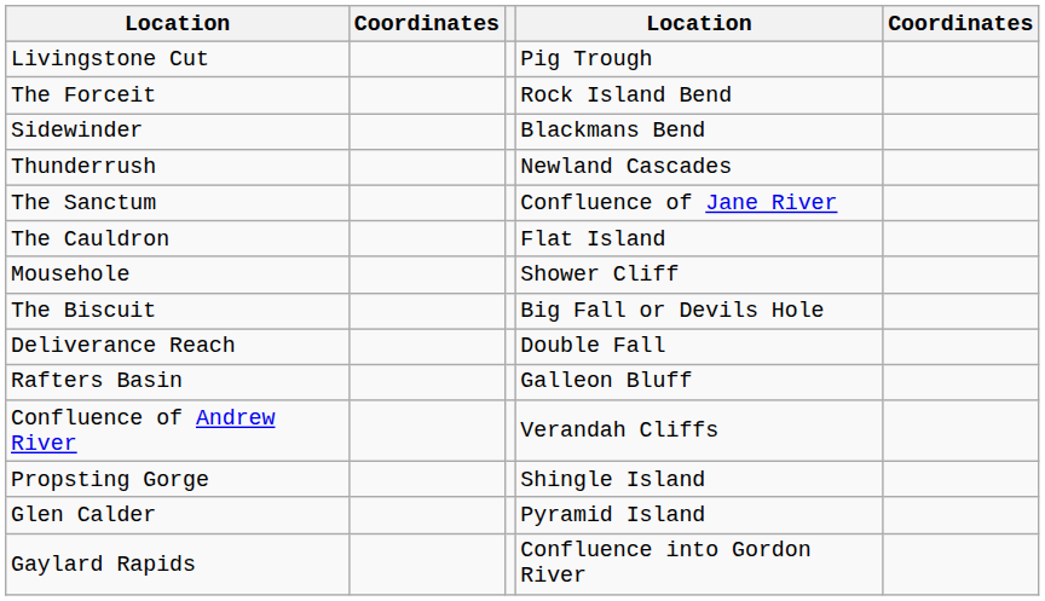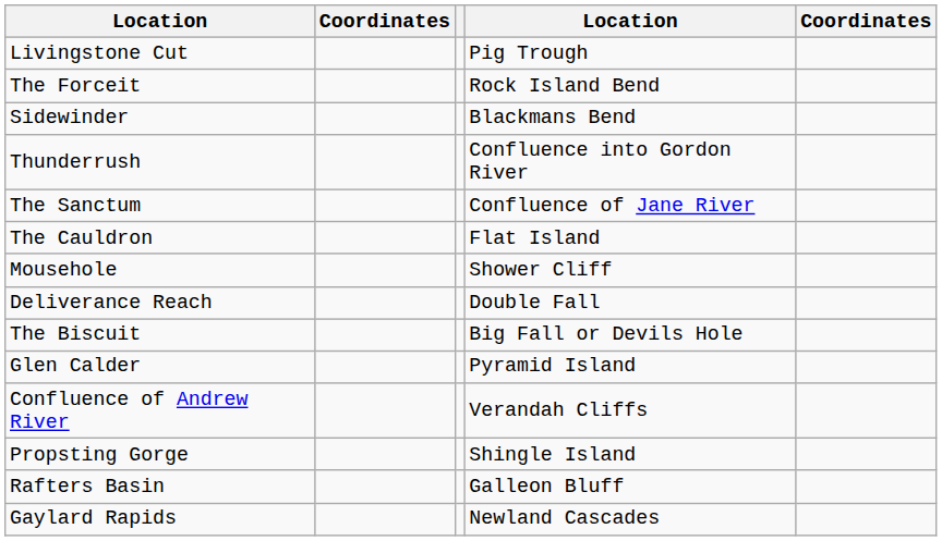 <table class="wikitable">
 <tr>
 <th>Location</th>
 <th>Coordinates</th>
 <th></th>
 <th>Location</th>
 <th>Coordinates</th>
 </tr>
 <tr>
 <td>Livingstone Cut</td>
 <td></td>
 <td></td>
 <td>Pig Trough</td>
 <td></td>
 </tr>
 <tr>
 <td>The Forceit</td>
 <td></td>
 <td></td>
 <td>Rock Island Bend</td>
 <td></td>
 </tr>
 <tr>
 <td>Sidewinder</td>
 <td></td>
 <td></td>
 <td>Blackmans Bend</td>
 <td></td>
 </tr>
 <tr>
 <td>Thunderrush</td>
 <td></td>
 <td></td>
-<td>Newland Cascades</td>
+<td>Confluence into Gordon River</td>
 <td></td>
 </tr>
 <tr>
 <td>The Sanctum</td>
 <td></td>
 <td></td>
 <td>Confluence of <a href='#'>Jane River</a></td>
 <td></td>
 </tr>
 <tr>
 <td>The Cauldron</td>
 <td></td>
 <td></td>
 <td>Flat Island</td>
 <td></td>
 </tr>
 <tr>
 <td>Mousehole</td>
 <td></td>
 <td></td>
 <td>Shower Cliff</td>
 <td></td>
 </tr>
 <tr>
+<td>Deliverance Reach</td>
+<td></td>
+<td></td>
+<td>Double Fall</td>
+<td></td>
+</tr>
+<tr>
 <td>The Biscuit</td>
 <td></td>
 <td></td>
 <td>Big Fall or Devils Hole</td>
 <td></td>
 </tr>
 <tr>
-<td>Deliverance Reach</td>
+<td>Glen Calder</td>
 <td></td>
 <td></td>
-<td>Double Fall</td>
-<td></td>
-</tr>
-<tr>
-<td>Rafters Basin</td>
-<td></td>
-<td></td>
-<td>Galleon Bluff</td>
+<td>Pyramid Island</td>
 <td></td>
 </tr>
 <tr>
 <td>Confluence of <a href='#'>Andrew River</a></td>
 <td></td>
 <td></td>
 <td>Verandah Cliffs</td>
 <td></td>
 </tr>
 <tr>
 <td>Propsting Gorge</td>
 <td></td>
 <td></td>
 <td>Shingle Island</td>
 <td></td>
 </tr>
 <tr>
-<td>Glen Calder</td>
+<td>Rafters Basin</td>
 <td></td>
 <td></td>
-<td>Pyramid Island</td>
+<td>Galleon Bluff</td>
 <td></td>
 </tr>
 <tr>
 <td>Gaylard Rapids</td>
 <td></td>
 <td></td>
-<td>Confluence into Gordon River</td>
+<td>Newland Cascades</td>
 <td></td>
 </tr>
 </table>
